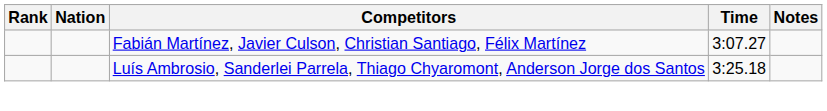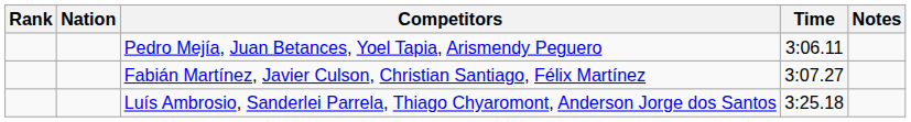 <table class="wikitable sortable" style="text-align:center; font-size:95%">
 <tr>
 <th>Rank</th>
 <th>Nation</th>
 <th>Competitors</th>
 <th>Time</th>
 <th>Notes</th>
+</tr>
+<tr>
+<td></td>
+<td align=left></td>
+<td align=left><a href='#'>Pedro Mejía</a>, <a href='#'>Juan Betances</a>, <a href='#'>Yoel Tapia</a>, <a href='#'>Arismendy Peguero</a></td>
+<td>3:06.11</td>
+<td></td>
 </tr>
 <tr>
 <td></td>
 <td align=left></td>
 <td align=left><a href='#'>Fabián Martínez</a>, <a href='#'>Javier Culson</a>, <a href='#'>Christian Santiago</a>, <a href='#'>Félix Martínez</a></td>
 <td>3:07.27</td>
 <td></td>
 </tr>
 <tr>
 <td></td>
 <td align=left></td>
 <td align=left><a href='#'>Luís Ambrosio</a>, <a href='#'>Sanderlei Parrela</a>, <a href='#'>Thiago Chyaromont</a>, <a href='#'>Anderson Jorge dos Santos</a></td>
 <td>3:25.18</td>
 <td></td>
 </tr>
 </table>
